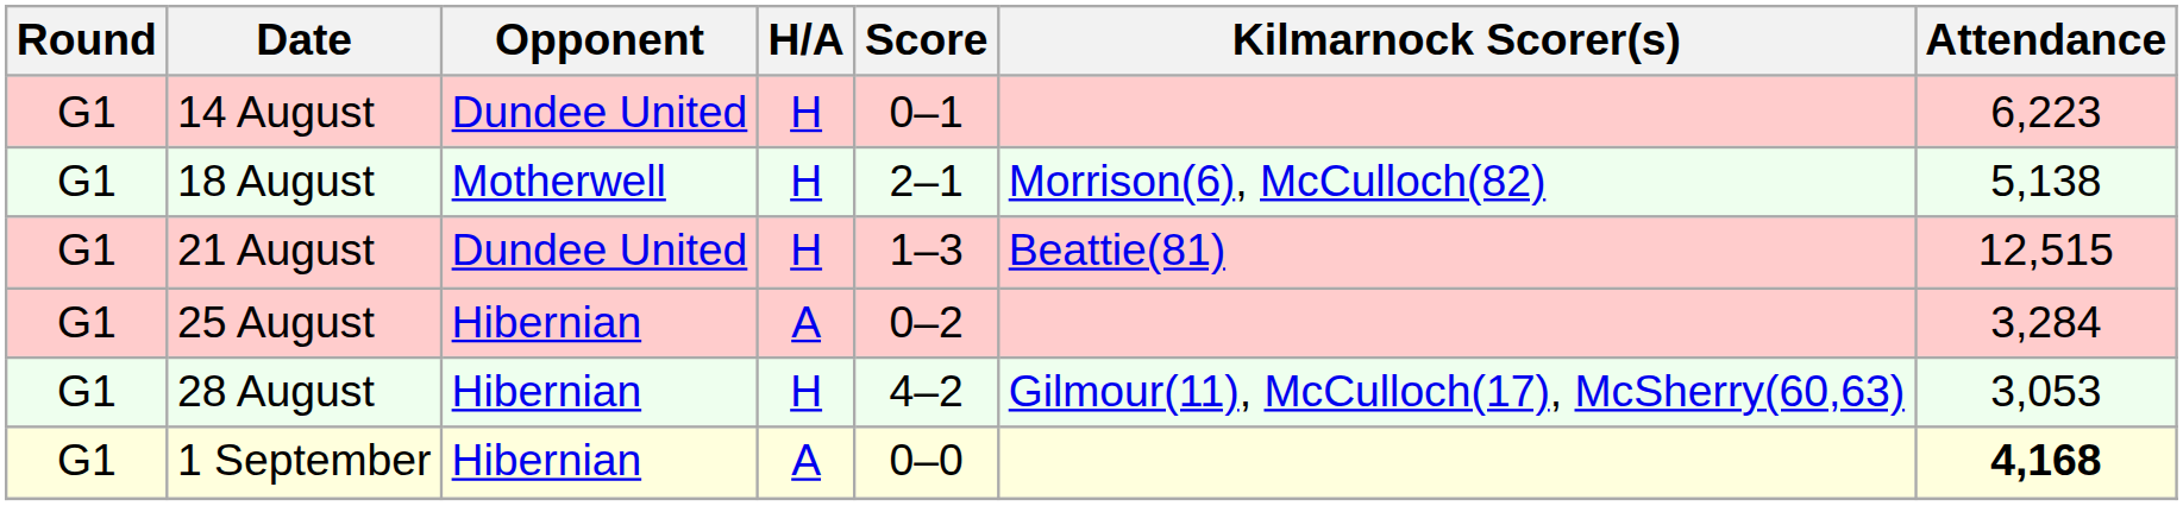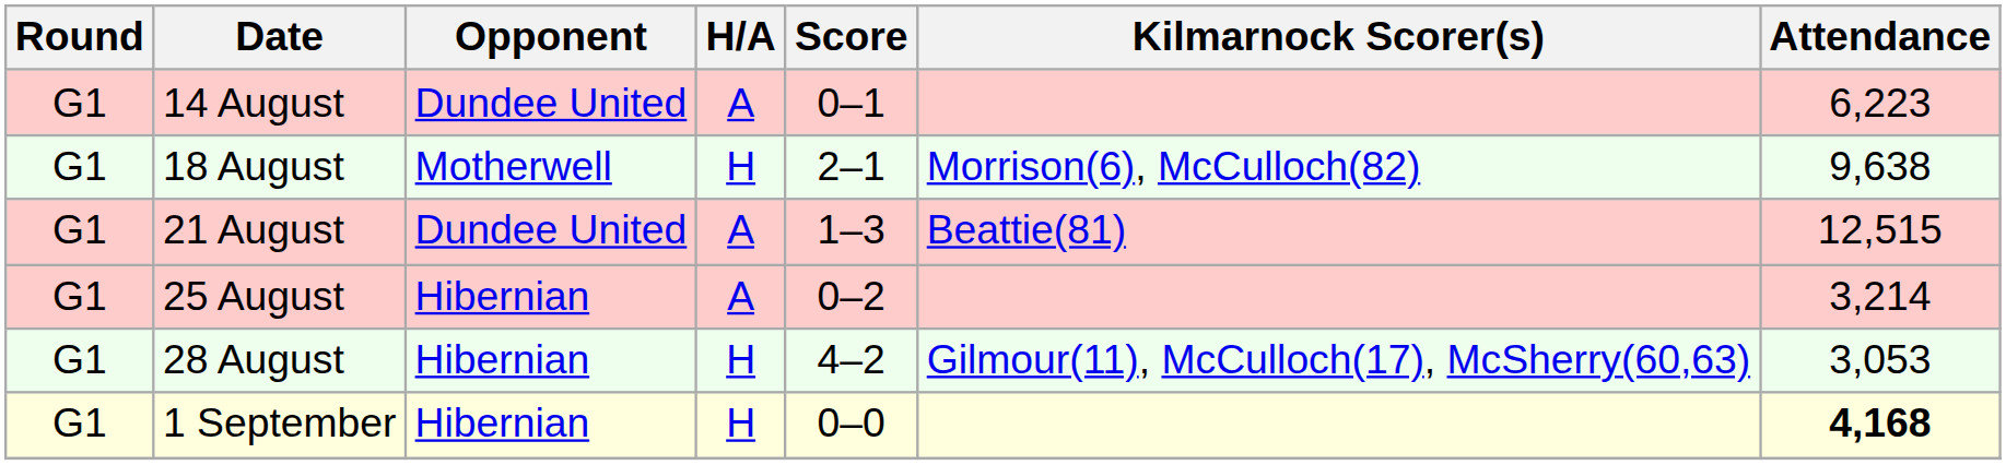 <table class="wikitable" style="text-align:center">
 <tr>
 <th>Round</th>
 <th>Date</th>
 <th>Opponent</th>
 <th>H/A</th>
 <th>Score</th>
 <th>Kilmarnock Scorer(s)</th>
 <th>Attendance</th>
 </tr>
 <tr bgcolor=#FFCCCC>
 <td>G1</td>
 <td align=left>14 August</td>
 <td align=left><a href='#'>Dundee United</a></td>
-<td><a href='#'>H</a></td>
+<td><a href='#'>A</a></td>
 <td>0–1</td>
 <td align=left></td>
 <td>6,223</td>
 </tr>
 <tr bgcolor=#EEFFEE>
 <td>G1</td>
 <td align=left>18 August</td>
 <td align=left><a href='#'>Motherwell</a></td>
 <td><a href='#'>H</a></td>
 <td>2–1</td>
 <td align=left><a href='#'>Morrison(6)</a>, <a href='#'>McCulloch(82)</a></td>
-<td>5,138</td>
+<td>9,638</td>
 </tr>
 <tr bgcolor=#FFCCCC>
 <td>G1</td>
 <td align=left>21 August</td>
 <td align=left><a href='#'>Dundee United</a></td>
-<td><a href='#'>H</a></td>
+<td><a href='#'>A</a></td>
 <td>1–3</td>
 <td align=left><a href='#'>Beattie(81)</a></td>
 <td>12,515</td>
 </tr>
 <tr bgcolor=#FFCCCC>
 <td>G1</td>
 <td align=left>25 August</td>
 <td align=left><a href='#'>Hibernian</a></td>
 <td><a href='#'>A</a></td>
 <td>0–2</td>
 <td align=left></td>
-<td>3,284</td>
+<td>3,214</td>
 </tr>
 <tr bgcolor=#EEFFEE>
 <td>G1</td>
 <td align=left>28 August</td>
 <td align=left><a href='#'>Hibernian</a></td>
 <td><a href='#'>H</a></td>
 <td>4–2</td>
 <td align=left><a href='#'>Gilmour(11)</a>, <a href='#'>McCulloch(17)</a>, <a href='#'>McSherry(60,63)</a></td>
 <td>3,053</td>
 </tr>
 <tr bgcolor=#FFFFDD>
 <td>G1</td>
 <td align=left>1 September</td>
 <td align=left><a href='#'>Hibernian</a></td>
-<td><a href='#'>A</a></td>
+<td><a href='#'>H</a></td>
 <td>0–0</td>
 <td align=left></td>
 <td><strong>4,168</strong></td>
 </tr>
 <tr>
 </tr>
 </table>
